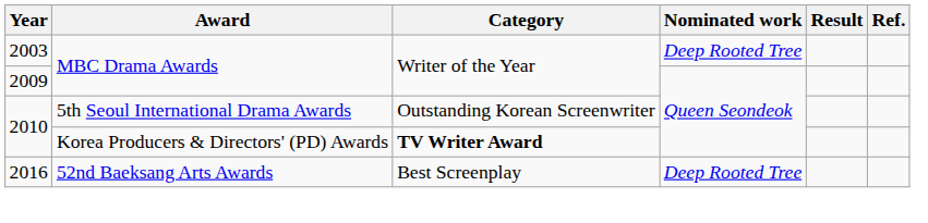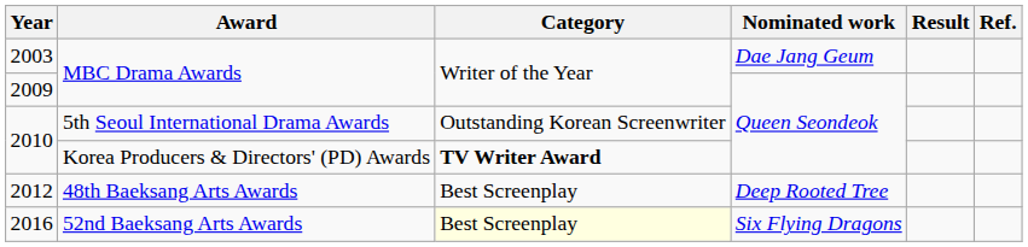 <table class="wikitable">
 <tr>
 <th>Year</th>
 <th>Award</th>
 <th>Category</th>
 <th>Nominated work</th>
 <th>Result</th>
 <th>Ref.</th>
 </tr>
 <tr>
 <td>2003</td>
 <td rowspan=2><a href='#'>MBC Drama Awards</a></td>
 <td rowspan=2>Writer of the Year</td>
-<td><em><a href='#'>Deep Rooted Tree</a></em></td>
+<td><em><a href='#'>Dae Jang Geum</a></em></td>
 <td></td>
 <td></td>
 </tr>
 <tr>
 <td>2009</td>
 <td rowspan=3><em><a href='#'>Queen Seondeok</a></em></td>
 <td></td>
 <td></td>
 </tr>
 <tr>
 <td rowspan=2>2010</td>
 <td>5th <a href='#'>Seoul International Drama Awards</a></td>
 <td>Outstanding Korean Screenwriter</td>
 <td></td>
 <td></td>
 </tr>
 <tr>
 <td>Korea Producers & Directors' (PD) Awards</td>
 <td><strong>TV Writer Award</strong></td>
 <td></td>
 <td></td>
 </tr>
 <tr>
-<td>2016</td>
-<td><a href='#'>52nd Baeksang Arts Awards</a></td>
+<td>2012</td>
+<td><a href='#'>48th Baeksang Arts Awards</a></td>
 <td>Best Screenplay</td>
 <td><em><a href='#'>Deep Rooted Tree</a></em></td>
 <td></td>
 <td></td>
 </tr>
+<tr>
+<td>2016</td>
+<td><a href='#'>52nd Baeksang Arts Awards</a></td>
+<td style="background: lightyellow;">Best Screenplay</td>
+<td><em><a href='#'>Six Flying Dragons</a></em></td>
+<td></td>
+<td></td>
+</tr>
 </table>
